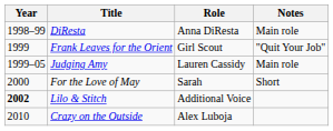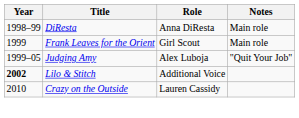 <table class="wikitable sortable">
 <tr>
 <th>Year</th>
 <th>Title</th>
 <th>Role</th>
 <th class="unsortable">Notes</th>
 </tr>
 <tr>
 <td>1998–99</td>
 <td><em><a href='#'>DiResta</a></em></td>
 <td>Anna DiResta</td>
 <td>Main role</td>
 </tr>
 <tr>
 <td>1999</td>
 <td><em><a href='#'>Frank Leaves for the Orient</a></em></td>
 <td>Girl Scout</td>
-<td>"Quit Your Job"</td>
+<td>Main role</td>
 </tr>
 <tr>
 <td>1999–05</td>
 <td><em><a href='#'>Judging Amy</a></em></td>
-<td>Lauren Cassidy</td>
-<td>Main role</td>
-</tr>
-<tr>
-<td>2000</td>
-<td><em>For the Love of May</em></td>
-<td>Sarah</td>
-<td>Short</td>
+<td>Alex Luboja</td>
+<td>"Quit Your Job"</td>
 </tr>
 <tr>
 <td><strong>2002</strong></td>
 <td><em><a href='#'>Lilo & Stitch</a></em></td>
 <td>Additional Voice</td>
 <td></td>
 </tr>
 <tr>
 <td>2010</td>
 <td><em><a href='#'>Crazy on the Outside</a></em></td>
-<td>Alex Luboja</td>
+<td>Lauren Cassidy</td>
 <td></td>
 </tr>
 </table>
